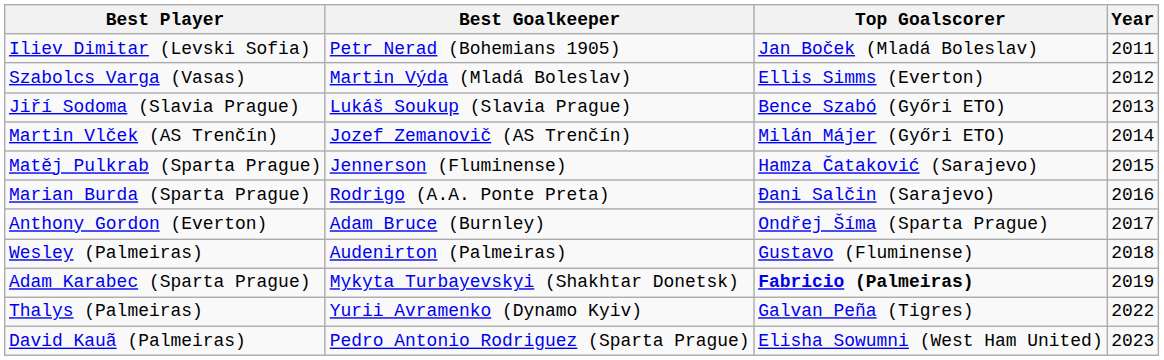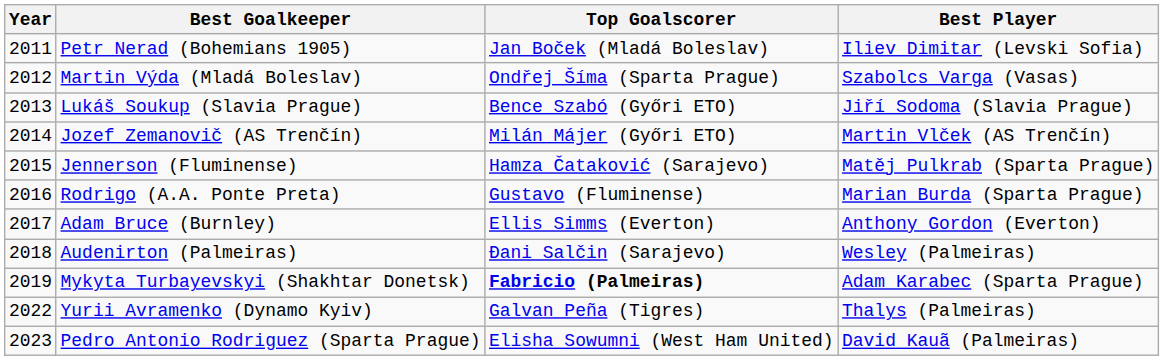 <table class="wikitable">
 <tr>
-<th>Best Player</th>
+<th>Year</th>
 <th>Best Goalkeeper</th>
 <th>Top Goalscorer</th>
-<th>Year</th>
+<th>Best Player</th>
 </tr>
 <tr>
-<td> <a href='#'>Iliev Dimitar</a> (Levski Sofia)</td>
+<td>2011</td>
 <td> <a href='#'>Petr Nerad</a> (Bohemians 1905)</td>
 <td> <a href='#'>Jan Boček</a> (Mladá Boleslav)</td>
-<td>2011</td>
+<td> <a href='#'>Iliev Dimitar</a> (Levski Sofia)</td>
 </tr>
 <tr>
+<td>2012</td>
+<td> <a href='#'>Martin Výda</a> (Mladá Boleslav)</td>
+<td> <a href='#'>Ondřej Šíma</a> (Sparta Prague)</td>
 <td> <a href='#'>Szabolcs Varga</a> (Vasas)</td>
-<td> <a href='#'>Martin Výda</a> (Mladá Boleslav)</td>
-<td> <a href='#'>Ellis Simms</a> (Everton)</td>
-<td>2012</td>
 </tr>
 <tr>
-<td> <a href='#'>Jiří Sodoma</a> (Slavia Prague)</td>
+<td>2013</td>
 <td> <a href='#'>Lukáš Soukup</a> (Slavia Prague)</td>
 <td> <a href='#'>Bence Szabó</a> (Győri ETO)</td>
-<td>2013</td>
+<td> <a href='#'>Jiří Sodoma</a> (Slavia Prague)</td>
 </tr>
 <tr>
-<td> <a href='#'>Martin Vlček</a> (AS Trenčín)</td>
+<td>2014</td>
 <td> <a href='#'>Jozef Zemanovič</a> (AS Trenčín)</td>
 <td> <a href='#'>Milán Májer</a> (Győri ETO)</td>
-<td>2014</td>
+<td> <a href='#'>Martin Vlček</a> (AS Trenčín)</td>
 </tr>
 <tr>
-<td> <a href='#'>Matěj Pulkrab</a> (Sparta Prague)</td>
+<td>2015</td>
 <td> <a href='#'>Jennerson</a> (Fluminense)</td>
 <td> <a href='#'>Hamza Čataković</a> (Sarajevo)</td>
-<td>2015</td>
+<td> <a href='#'>Matěj Pulkrab</a> (Sparta Prague)</td>
 </tr>
 <tr>
+<td>2016</td>
+<td> <a href='#'>Rodrigo</a> (A.A. Ponte Preta)</td>
+<td> <a href='#'>Gustavo</a> (Fluminense)</td>
 <td> <a href='#'>Marian Burda</a> (Sparta Prague)</td>
-<td> <a href='#'>Rodrigo</a> (A.A. Ponte Preta)</td>
-<td> <a href='#'>Đani Salčin</a> (Sarajevo)</td>
-<td>2016</td>
 </tr>
 <tr>
+<td>2017</td>
+<td> <a href='#'>Adam Bruce</a> (Burnley)</td>
+<td> <a href='#'>Ellis Simms</a> (Everton)</td>
 <td> <a href='#'>Anthony Gordon</a> (Everton)</td>
-<td> <a href='#'>Adam Bruce</a> (Burnley)</td>
-<td> <a href='#'>Ondřej Šíma</a> (Sparta Prague)</td>
-<td>2017</td>
 </tr>
 <tr>
+<td>2018</td>
+<td> <a href='#'>Audenirton</a> (Palmeiras)</td>
+<td> <a href='#'>Đani Salčin</a> (Sarajevo)</td>
 <td> <a href='#'>Wesley</a> (Palmeiras)</td>
-<td> <a href='#'>Audenirton</a> (Palmeiras)</td>
-<td> <a href='#'>Gustavo</a> (Fluminense)</td>
-<td>2018</td>
 </tr>
 <tr>
-<td> <a href='#'>Adam Karabec</a> (Sparta Prague)</td>
+<td>2019</td>
 <td> <a href='#'>Mykyta Turbayevskyi</a> (Shakhtar Donetsk)</td>
 <td><strong> <a href='#'>Fabricio</a> (Palmeiras)</strong></td>
-<td>2019</td>
+<td> <a href='#'>Adam Karabec</a> (Sparta Prague)</td>
 </tr>
 <tr>
-<td> <a href='#'>Thalys</a> (Palmeiras)</td>
+<td>2022</td>
 <td> <a href='#'>Yurii Avramenko</a> (Dynamo Kyiv)</td>
 <td> <a href='#'>Galvan Peña</a> (Tigres)</td>
-<td>2022</td>
+<td> <a href='#'>Thalys</a> (Palmeiras)</td>
 </tr>
 <tr>
-<td> <a href='#'>David Kauã</a> (Palmeiras)</td>
+<td>2023</td>
 <td> <a href='#'>Pedro Antonio Rodriguez</a> (Sparta Prague)</td>
 <td> <a href='#'>Elisha Sowumni</a> (West Ham United)</td>
-<td>2023</td>
+<td> <a href='#'>David Kauã</a> (Palmeiras)</td>
 </tr>
 </table>
